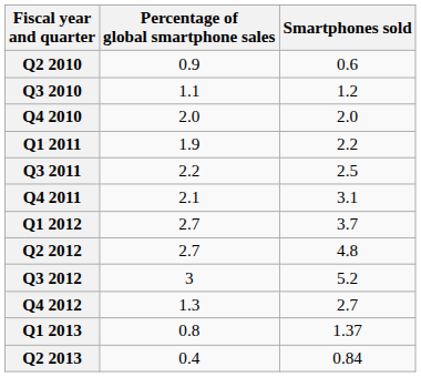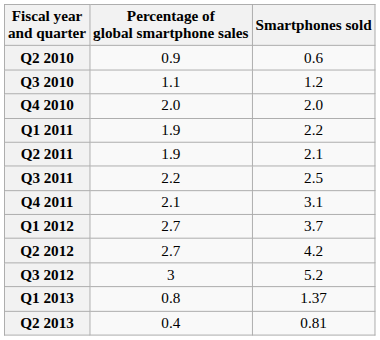 <table class="wikitable sortable" style="text-align:center">
 <tr>
 <th>Fiscal year<br>and quarter</th>
 <th>Percentage of<br>global smartphone sales</th>
 <th>Smartphones sold<br></th>
 </tr>
 <tr>
 <th>Q2 2010</th>
 <td>0.9</td>
 <td>0.6</td>
 </tr>
 <tr>
 <th>Q3 2010</th>
 <td>1.1</td>
 <td>1.2</td>
 </tr>
 <tr>
 <th>Q4 2010</th>
 <td>2.0</td>
 <td>2.0</td>
 </tr>
 <tr>
 <th>Q1 2011</th>
 <td>1.9</td>
 <td>2.2</td>
 </tr>
 <tr>
+<th>Q2 2011</th>
+<td>1.9</td>
+<td>2.1</td>
+</tr>
+<tr>
 <th>Q3 2011</th>
 <td>2.2</td>
 <td>2.5</td>
 </tr>
 <tr>
 <th>Q4 2011</th>
 <td>2.1</td>
 <td>3.1</td>
 </tr>
 <tr>
 <th>Q1 2012</th>
 <td>2.7</td>
 <td>3.7</td>
 </tr>
 <tr>
 <th>Q2 2012</th>
 <td>2.7</td>
-<td>4.8</td>
+<td>4.2</td>
 </tr>
 <tr>
 <th>Q3 2012</th>
 <td>3</td>
 <td>5.2</td>
-</tr>
-<tr>
-<th>Q4 2012</th>
-<td>1.3</td>
-<td>2.7</td>
 </tr>
 <tr>
 <th>Q1 2013</th>
 <td>0.8</td>
 <td>1.37</td>
 </tr>
 <tr>
 <th>Q2 2013</th>
 <td>0.4</td>
-<td>0.84</td>
+<td>0.81</td>
 </tr>
 </table>
